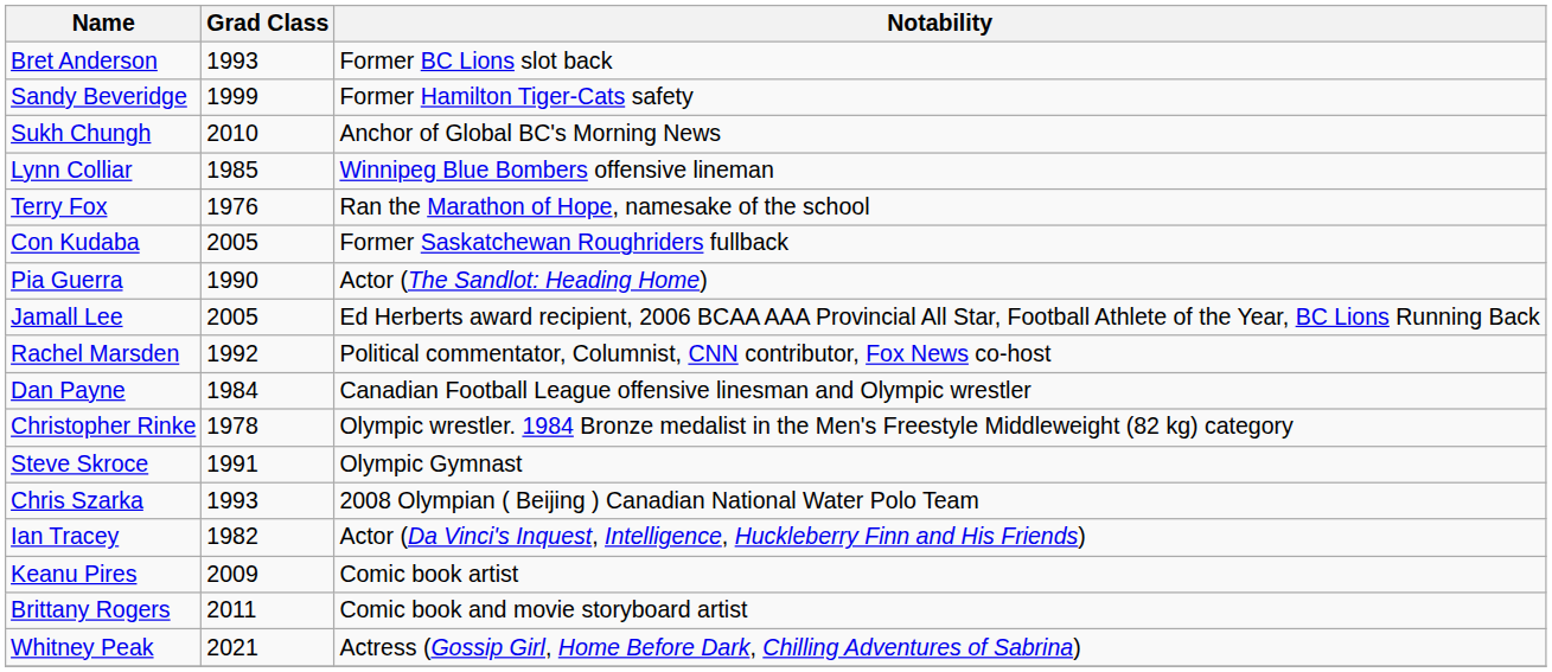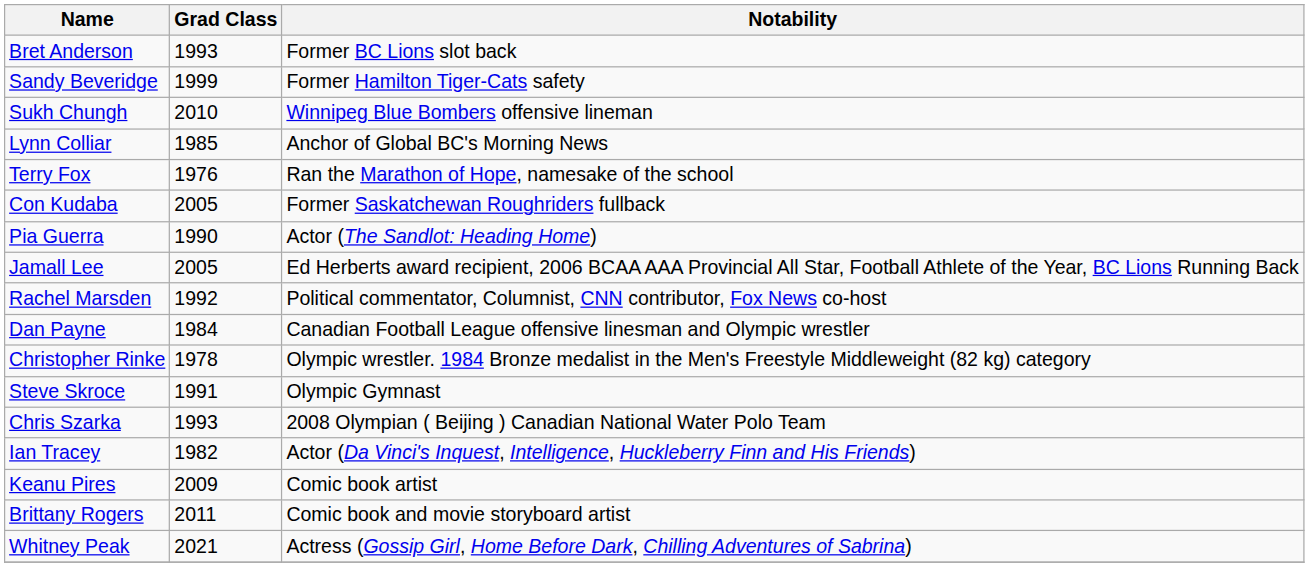 <table class="wikitable">
 <tr>
 <th>Name</th>
 <th>Grad Class</th>
 <th>Notability</th>
 </tr>
 <tr>
 <td><a href='#'>Bret Anderson</a></td>
 <td>1993</td>
 <td>Former <a href='#'>BC Lions</a> slot back</td>
 </tr>
 <tr>
 <td><a href='#'>Sandy Beveridge</a></td>
 <td>1999</td>
 <td>Former <a href='#'>Hamilton Tiger-Cats</a> safety</td>
 </tr>
 <tr>
 <td><a href='#'>Sukh Chungh</a></td>
 <td>2010</td>
-<td>Anchor of Global BC's Morning News</td>
+<td><a href='#'>Winnipeg Blue Bombers</a> offensive lineman</td>
 </tr>
 <tr>
 <td><a href='#'>Lynn Colliar</a></td>
 <td>1985</td>
-<td><a href='#'>Winnipeg Blue Bombers</a> offensive lineman</td>
+<td>Anchor of Global BC's Morning News</td>
 </tr>
 <tr>
 <td><a href='#'>Terry Fox</a></td>
 <td>1976</td>
 <td>Ran the <a href='#'>Marathon of Hope</a>, namesake of the school</td>
 </tr>
 <tr>
 <td><a href='#'>Con Kudaba</a></td>
 <td>2005</td>
 <td>Former <a href='#'>Saskatchewan Roughriders</a> fullback</td>
 </tr>
 <tr>
 <td><a href='#'>Pia Guerra</a></td>
 <td>1990</td>
 <td>Actor (<em><a href='#'>The Sandlot: Heading Home</a></em>)</td>
 </tr>
 <tr>
 <td><a href='#'>Jamall Lee</a></td>
 <td>2005</td>
 <td>Ed Herberts award recipient, 2006 BCAA AAA Provincial All Star, Football Athlete of the Year, <a href='#'>BC Lions</a> Running Back</td>
 </tr>
 <tr>
 <td><a href='#'>Rachel Marsden</a></td>
 <td>1992</td>
 <td>Political commentator, Columnist, <a href='#'>CNN</a> contributor, <a href='#'>Fox News</a> co-host</td>
 </tr>
 <tr>
 <td><a href='#'>Dan Payne</a></td>
 <td>1984</td>
 <td>Canadian Football League offensive linesman and Olympic wrestler</td>
 </tr>
 <tr>
 <td><a href='#'>Christopher Rinke</a></td>
 <td>1978</td>
 <td>Olympic wrestler. <a href='#'>1984</a> Bronze medalist in the Men's Freestyle Middleweight (82 kg) category</td>
 </tr>
 <tr>
 <td><a href='#'>Steve Skroce</a></td>
 <td>1991</td>
 <td>Olympic Gymnast</td>
 </tr>
 <tr>
 <td><a href='#'>Chris Szarka</a></td>
 <td>1993</td>
 <td>2008 Olympian ( Beijing ) Canadian National Water Polo Team</td>
 </tr>
 <tr>
 <td><a href='#'>Ian Tracey</a></td>
 <td>1982</td>
 <td>Actor (<em><a href='#'>Da Vinci's Inquest</a></em>, <em><a href='#'>Intelligence</a></em>, <em><a href='#'>Huckleberry Finn and His Friends</a></em>)</td>
 </tr>
 <tr>
 <td><a href='#'>Keanu Pires</a></td>
 <td>2009</td>
 <td>Comic book artist</td>
 </tr>
 <tr>
 <td><a href='#'>Brittany Rogers</a></td>
 <td>2011</td>
 <td>Comic book and movie storyboard artist</td>
 </tr>
 <tr>
 <td><a href='#'>Whitney Peak</a></td>
 <td>2021</td>
 <td>Actress (<em><a href='#'>Gossip Girl</a></em>, <em><a href='#'>Home Before Dark</a></em>, <em><a href='#'>Chilling Adventures of Sabrina</a></em>)</td>
 </tr>
 <tr>
 </tr>
 </table>
